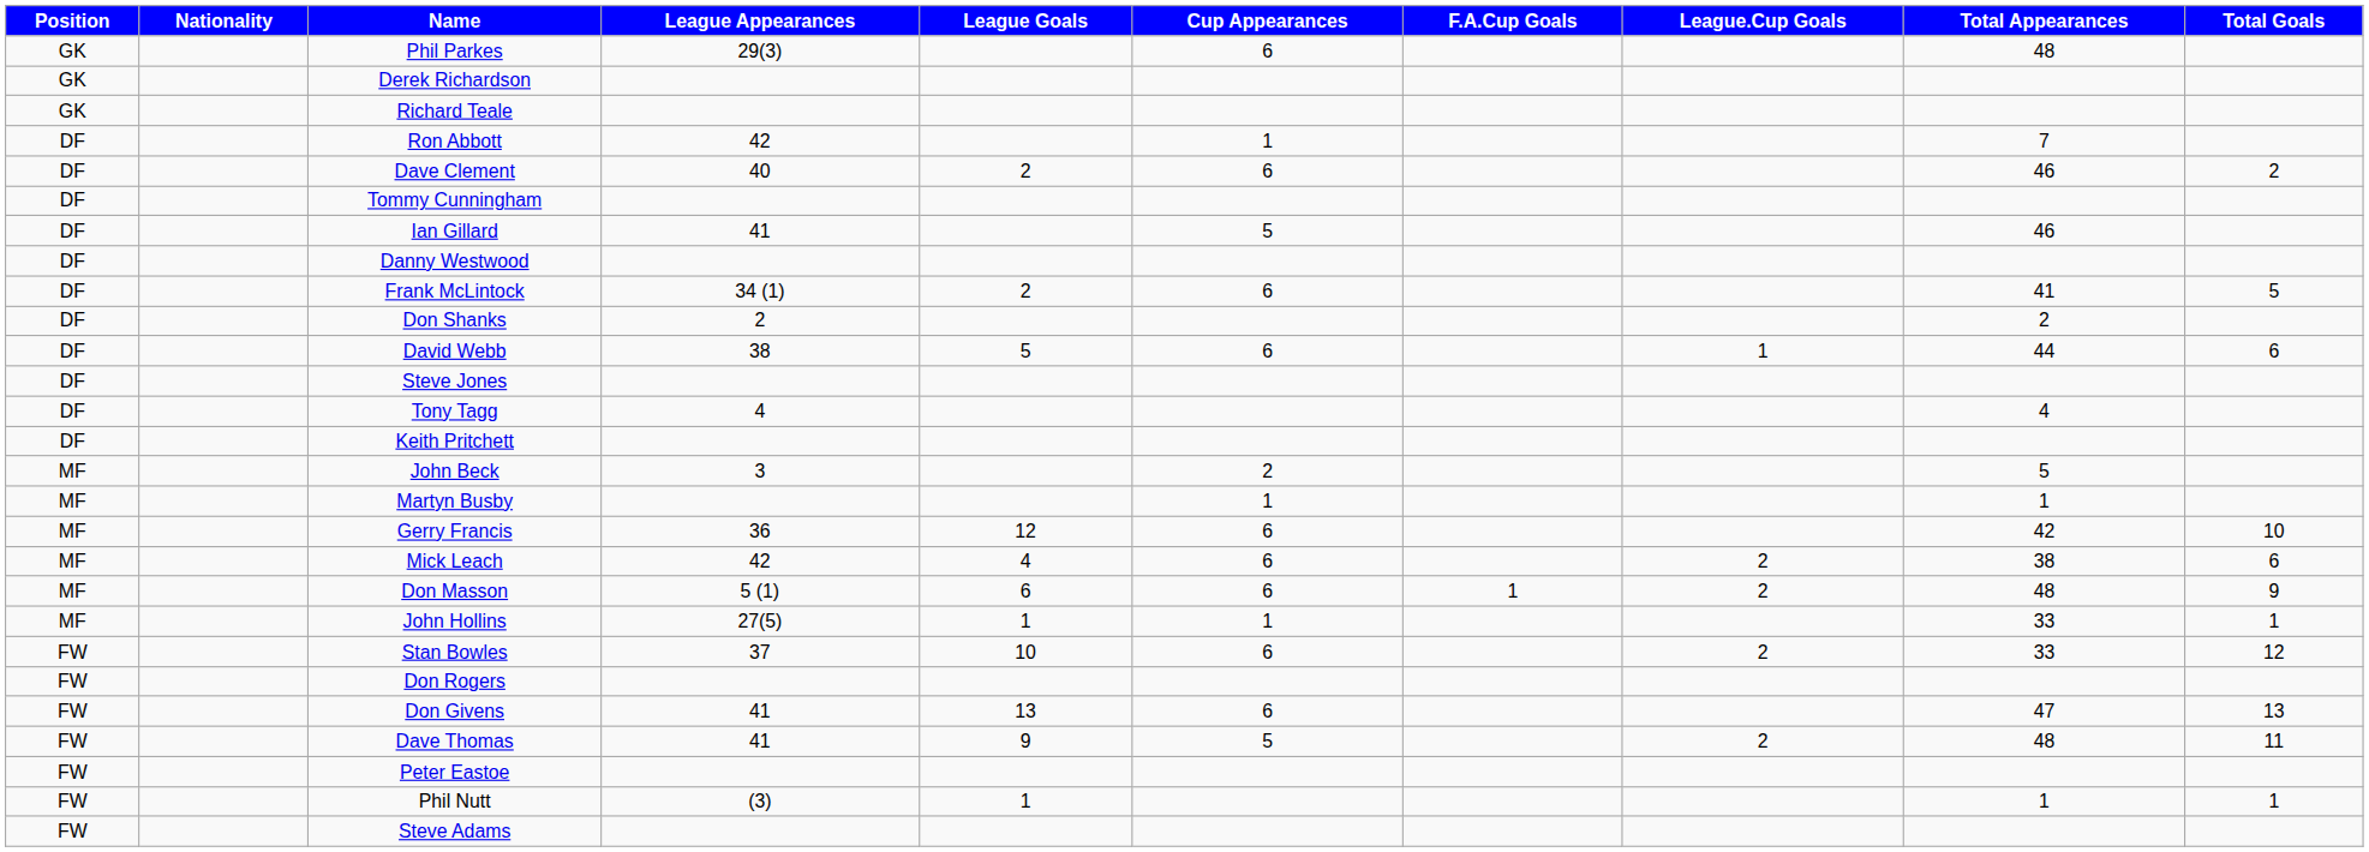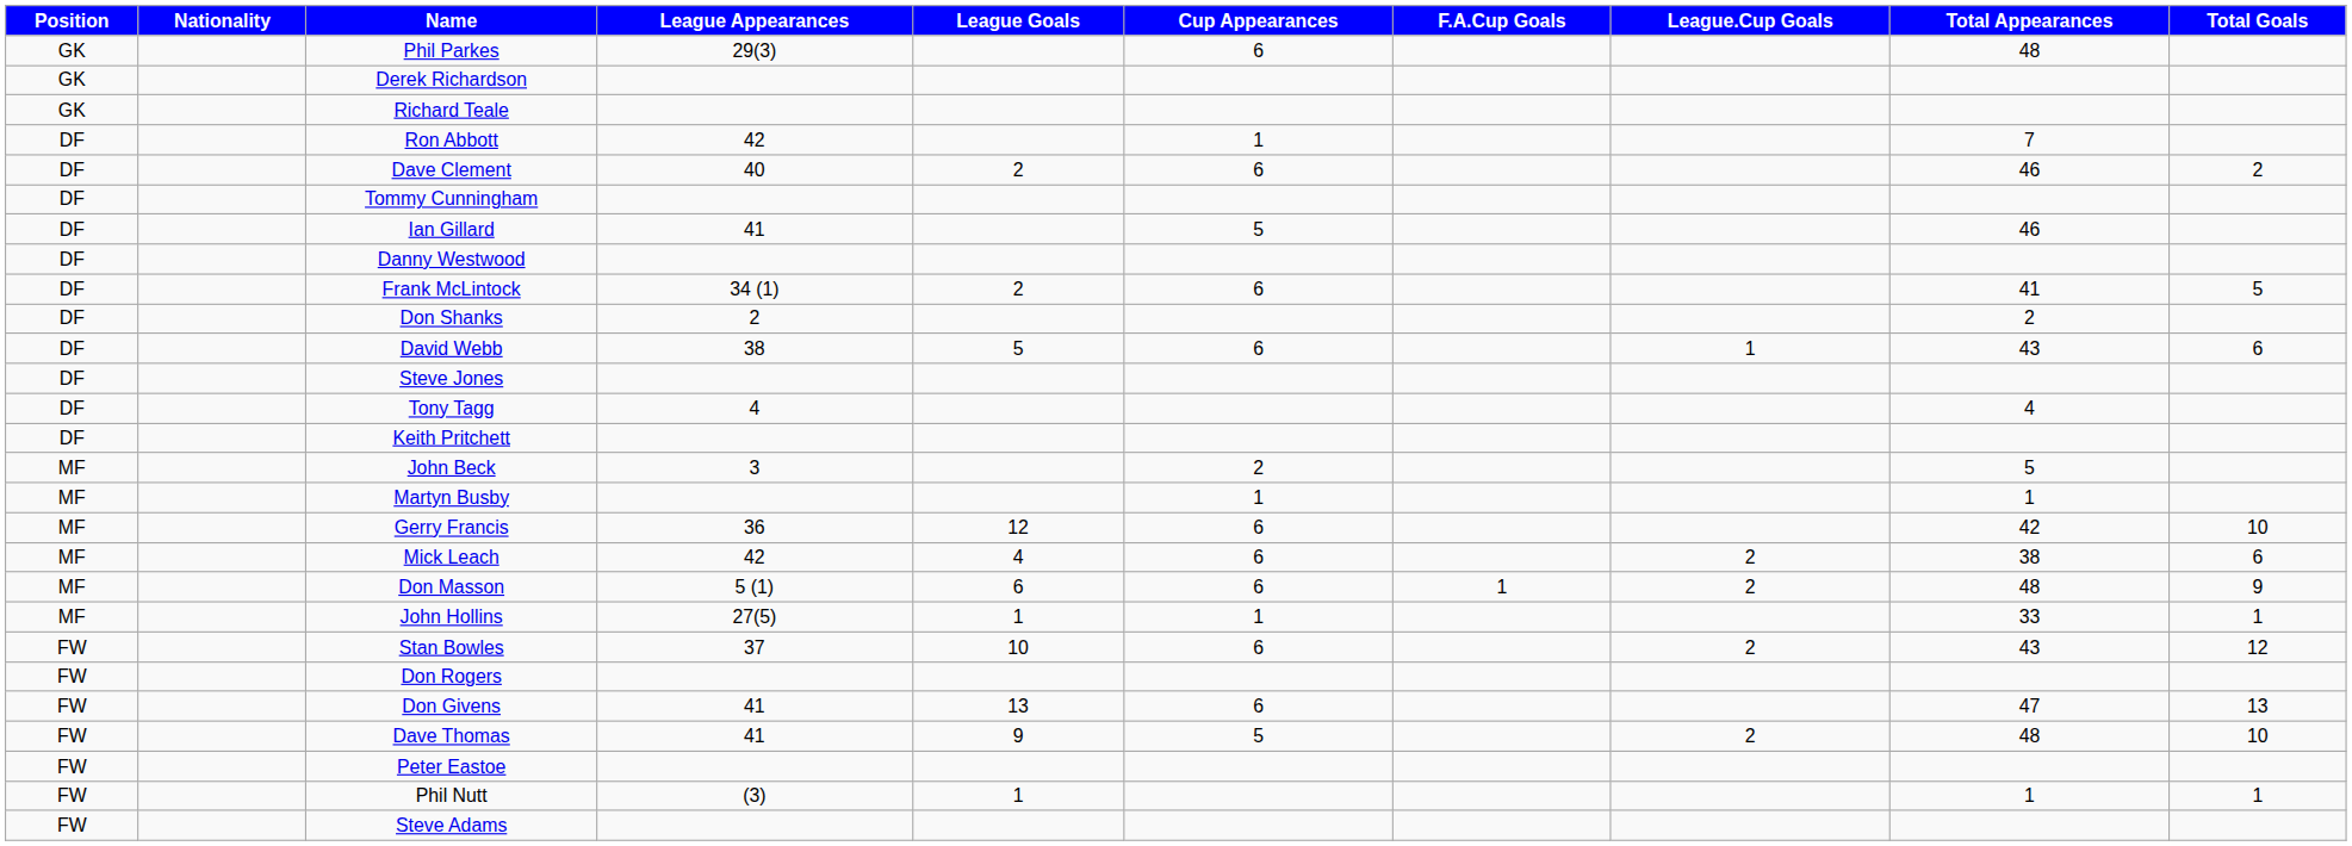 <table class="wikitable" style="text-align:center; font-size:90%; width:90%;">
 <tr>
 <th style="background:#0000FF; color:white; text-align:center;">Position</th>
 <th style="background:#0000FF; color:white; text-align:center;">Nationality</th>
 <th style="background:#0000FF; color:white; text-align:center;">Name</th>
 <th style="background:#0000FF; color:white; text-align:center;">League Appearances</th>
 <th style="background:#0000FF; color:white; text-align:center;">League Goals</th>
 <th style="background:#0000FF; color:white; text-align:center;">Cup Appearances</th>
 <th style="background:#0000FF; color:white; text-align:center;">F.A.Cup Goals</th>
 <th style="background:#0000FF; color:white; text-align:center;">League.Cup Goals</th>
 <th style="background:#0000FF; color:white; text-align:center;">Total Appearances</th>
 <th style="background:#0000FF; color:white; text-align:center;">Total Goals</th>
 </tr>
 <tr>
 <td>GK</td>
 <td></td>
 <td><a href='#'>Phil Parkes</a></td>
 <td>29(3)</td>
 <td></td>
 <td>6</td>
 <td></td>
 <td></td>
 <td>48</td>
 <td></td>
 </tr>
 <tr>
 <td>GK</td>
 <td></td>
 <td><a href='#'>Derek Richardson</a></td>
 <td></td>
 <td></td>
 <td></td>
 <td></td>
 <td></td>
 <td></td>
 <td></td>
 </tr>
 <tr>
 <td>GK</td>
 <td></td>
 <td><a href='#'>Richard Teale</a></td>
 <td></td>
 <td></td>
 <td></td>
 <td></td>
 <td></td>
 <td></td>
 <td></td>
 </tr>
 <tr>
 <td>DF</td>
 <td></td>
 <td><a href='#'>Ron Abbott</a></td>
 <td>42</td>
 <td></td>
 <td>1</td>
 <td></td>
 <td></td>
 <td>7</td>
 <td></td>
 </tr>
 <tr>
 <td>DF</td>
 <td></td>
 <td><a href='#'>Dave Clement</a></td>
 <td>40</td>
 <td>2</td>
 <td>6</td>
 <td></td>
 <td></td>
 <td>46</td>
 <td>2</td>
 </tr>
 <tr>
 <td>DF</td>
 <td></td>
 <td><a href='#'>Tommy Cunningham</a></td>
 <td></td>
 <td></td>
 <td></td>
 <td></td>
 <td></td>
 <td></td>
 <td></td>
 </tr>
 <tr>
 <td>DF</td>
 <td></td>
 <td><a href='#'>Ian Gillard</a></td>
 <td>41</td>
 <td></td>
 <td>5</td>
 <td></td>
 <td></td>
 <td>46</td>
 <td></td>
 </tr>
 <tr>
 <td>DF</td>
 <td></td>
 <td><a href='#'>Danny Westwood</a></td>
 <td></td>
 <td></td>
 <td></td>
 <td></td>
 <td></td>
 <td></td>
 <td></td>
 </tr>
 <tr>
 <td>DF</td>
 <td></td>
 <td><a href='#'>Frank McLintock</a></td>
 <td>34 (1)</td>
 <td>2</td>
 <td>6</td>
 <td></td>
 <td></td>
 <td>41</td>
 <td>5</td>
 </tr>
 <tr>
 <td>DF</td>
 <td></td>
 <td><a href='#'>Don Shanks</a></td>
 <td>2</td>
 <td></td>
 <td></td>
 <td></td>
 <td></td>
 <td>2</td>
 <td></td>
 </tr>
 <tr>
 <td>DF</td>
 <td></td>
 <td><a href='#'>David Webb</a></td>
 <td>38</td>
 <td>5</td>
 <td>6</td>
 <td></td>
 <td>1</td>
-<td>44</td>
+<td>43</td>
 <td>6</td>
 </tr>
 <tr>
 <td>DF</td>
 <td></td>
 <td><a href='#'>Steve Jones</a></td>
 <td></td>
 <td></td>
 <td></td>
 <td></td>
 <td></td>
 <td></td>
 <td></td>
 </tr>
 <tr>
 <td>DF</td>
 <td></td>
 <td><a href='#'>Tony Tagg</a></td>
 <td>4</td>
 <td></td>
 <td></td>
 <td></td>
 <td></td>
 <td>4</td>
 <td></td>
 </tr>
 <tr>
 <td>DF</td>
 <td></td>
 <td><a href='#'>Keith Pritchett</a></td>
 <td></td>
 <td></td>
 <td></td>
 <td></td>
 <td></td>
 <td></td>
 <td></td>
 </tr>
 <tr>
 <td>MF</td>
 <td></td>
 <td><a href='#'>John Beck</a></td>
 <td>3</td>
 <td></td>
 <td>2</td>
 <td></td>
 <td></td>
 <td>5</td>
 <td></td>
 </tr>
 <tr>
 <td>MF</td>
 <td></td>
 <td><a href='#'>Martyn Busby</a></td>
 <td></td>
 <td></td>
 <td>1</td>
 <td></td>
 <td></td>
 <td>1</td>
 <td></td>
 </tr>
 <tr>
 <td>MF</td>
 <td></td>
 <td><a href='#'>Gerry Francis</a></td>
 <td>36</td>
 <td>12</td>
 <td>6</td>
 <td></td>
 <td></td>
 <td>42</td>
 <td>10</td>
 </tr>
 <tr>
 <td>MF</td>
 <td></td>
 <td><a href='#'>Mick Leach</a></td>
 <td>42</td>
 <td>4</td>
 <td>6</td>
 <td></td>
 <td>2</td>
 <td>38</td>
 <td>6</td>
 </tr>
 <tr>
 <td>MF</td>
 <td></td>
 <td><a href='#'>Don Masson</a></td>
 <td>5 (1)</td>
 <td>6</td>
 <td>6</td>
 <td>1</td>
 <td>2</td>
 <td>48</td>
 <td>9</td>
 </tr>
 <tr>
 <td>MF</td>
 <td></td>
 <td><a href='#'>John Hollins</a></td>
 <td>27(5)</td>
 <td>1</td>
 <td>1</td>
 <td></td>
 <td></td>
 <td>33</td>
 <td>1</td>
 </tr>
 <tr>
 <td>FW</td>
 <td></td>
 <td><a href='#'>Stan Bowles</a></td>
 <td>37</td>
 <td>10</td>
 <td>6</td>
 <td></td>
 <td>2</td>
-<td>33</td>
+<td>43</td>
 <td>12</td>
 </tr>
 <tr>
 <td>FW</td>
 <td></td>
 <td><a href='#'>Don Rogers</a></td>
 <td></td>
 <td></td>
 <td></td>
 <td></td>
 <td></td>
 <td></td>
 <td></td>
 </tr>
 <tr>
 <td>FW</td>
 <td></td>
 <td><a href='#'>Don Givens</a></td>
 <td>41</td>
 <td>13</td>
 <td>6</td>
 <td></td>
 <td></td>
 <td>47</td>
 <td>13</td>
 </tr>
 <tr>
 <td>FW</td>
 <td></td>
 <td><a href='#'>Dave Thomas</a></td>
 <td>41</td>
 <td>9</td>
 <td>5</td>
 <td></td>
 <td>2</td>
 <td>48</td>
-<td>11</td>
+<td>10</td>
 </tr>
 <tr>
 <td>FW</td>
 <td></td>
 <td><a href='#'>Peter Eastoe</a></td>
 <td></td>
 <td></td>
 <td></td>
 <td></td>
 <td></td>
 <td></td>
 <td></td>
 </tr>
 <tr>
 <td>FW</td>
 <td></td>
 <td>Phil Nutt</td>
 <td>(3)</td>
 <td>1</td>
 <td></td>
 <td></td>
 <td></td>
 <td>1</td>
 <td>1</td>
 </tr>
 <tr>
 <td>FW</td>
 <td></td>
 <td><a href='#'>Steve Adams</a></td>
 <td></td>
 <td></td>
 <td></td>
 <td></td>
 <td></td>
 <td></td>
 <td></td>
 </tr>
 </table>
